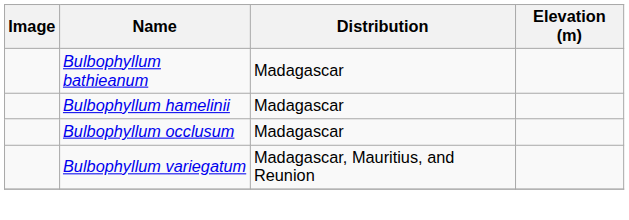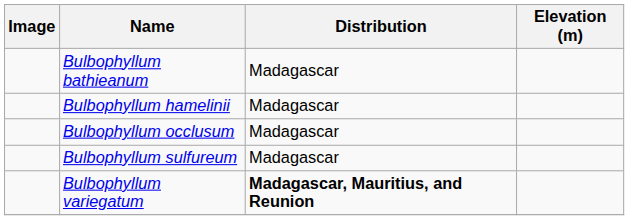 <table class="wikitable collapsible">
 <tr>
 <th>Image</th>
 <th>Name</th>
 <th>Distribution</th>
 <th>Elevation (m)</th>
 </tr>
 <tr>
 <td></td>
 <td><em><a href='#'>Bulbophyllum bathieanum</a></em> </td>
 <td>Madagascar</td>
 <td></td>
 </tr>
 <tr>
 <td></td>
 <td><em><a href='#'>Bulbophyllum hamelinii</a></em> </td>
 <td>Madagascar</td>
 <td></td>
 </tr>
 <tr>
 <td></td>
 <td><em><a href='#'>Bulbophyllum occlusum</a></em> </td>
 <td>Madagascar</td>
 <td></td>
 </tr>
 <tr>
 <td></td>
+<td><em><a href='#'>Bulbophyllum sulfureum</a></em> </td>
+<td>Madagascar</td>
+<td></td>
+</tr>
+<tr>
+<td></td>
 <td><em><a href='#'>Bulbophyllum variegatum</a></em> </td>
-<td>Madagascar, Mauritius, and Reunion</td>
+<td><strong>Madagascar, Mauritius, and Reunion</strong></td>
 <td></td>
 </tr>
 <tr>
 </tr>
 </table>
